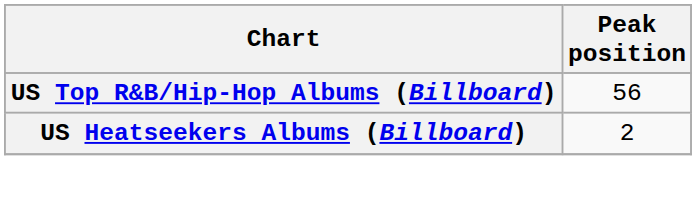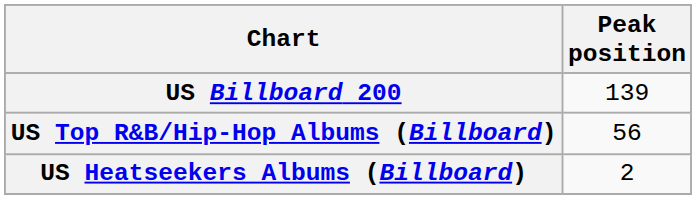 <table class="wikitable plainrowheaders sortable" style="text-align:center;" border="1">
 <tr>
 <th scope="col">Chart</th>
 <th scope="col">Peak<br>position</th>
+</tr>
+<tr>
+<th scope="row">US <a href='#'><em>Billboard</em> 200</a></th>
+<td>139</td>
 </tr>
 <tr>
 <th scope="row">US <a href='#'>Top R&B/Hip-Hop Albums</a> (<em><a href='#'>Billboard</a></em>)</th>
 <td>56</td>
 </tr>
 <tr>
 <th scope="row">US <a href='#'>Heatseekers Albums</a> (<em><a href='#'>Billboard</a></em>)</th>
 <td>2</td>
 </tr>
 <tr>
 </tr>
 </table>
